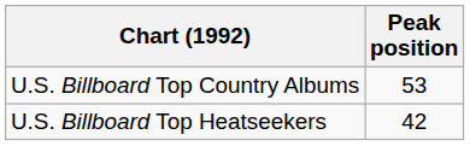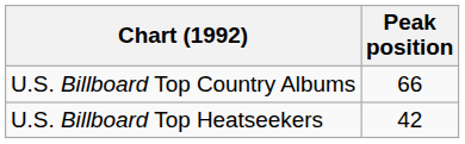 <table class="wikitable">
 <tr>
 <th>Chart (1992)</th>
 <th>Peak<br>position</th>
 </tr>
 <tr>
 <td>U.S. <em>Billboard</em> Top Country Albums</td>
-<td align="center">53</td>
+<td align="center">66</td>
 </tr>
 <tr>
 <td>U.S. <em>Billboard</em> Top Heatseekers</td>
 <td align="center">42</td>
 </tr>
 </table>
